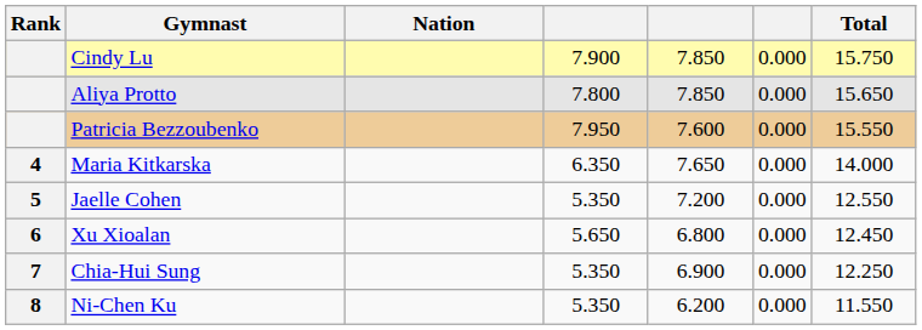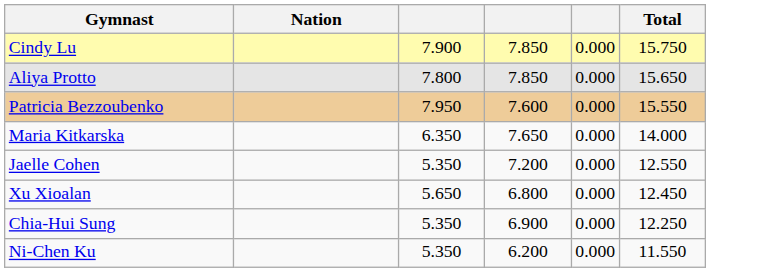 <table class="wikitable sortable" style="text-align:center; font-size:85%">
 <tr>
-<th scope="col" style="width:20px;">Rank</th>
 <th ! scope="col" style="width:170px;">Gymnast</th>
 <th ! scope="col" style="width:120px;">Nation</th>
 <th ! scope="col" style="width:60px;"></th>
 <th ! scope="col" style="width:60px;"></th>
 <th ! scope="col" style="width:30px;"></th>
 <th ! scope="col" style="width:60px;">Total</th>
 </tr>
 <tr bgcolor=fffcaf>
-<th scope=row></th>
 <td align=left><a href='#'>Cindy Lu</a></td>
 <td style="text-align:left;"></td>
 <td>7.900</td>
 <td>7.850</td>
 <td>0.000</td>
 <td>15.750</td>
 </tr>
 <tr bgcolor=e5e5e5>
-<th scope=row></th>
 <td align=left><a href='#'>Aliya Protto</a></td>
 <td style="text-align:left;"></td>
 <td>7.800</td>
 <td>7.850</td>
 <td>0.000</td>
 <td>15.650</td>
 </tr>
 <tr bgcolor=eecc99>
-<th scope=row></th>
 <td align=left><a href='#'>Patricia Bezzoubenko</a></td>
 <td style="text-align:left;"></td>
 <td>7.950</td>
 <td>7.600</td>
 <td>0.000</td>
 <td>15.550</td>
 </tr>
 <tr>
-<th scope=row>4</th>
 <td align=left><a href='#'>Maria Kitkarska</a></td>
 <td style="text-align:left;"></td>
 <td>6.350</td>
 <td>7.650</td>
 <td>0.000</td>
 <td>14.000</td>
 </tr>
 <tr>
-<th scope=row>5</th>
 <td align=left><a href='#'>Jaelle Cohen</a></td>
 <td style="text-align:left;"></td>
 <td>5.350</td>
 <td>7.200</td>
 <td>0.000</td>
 <td>12.550</td>
 </tr>
 <tr>
-<th scope=row>6</th>
 <td align=left><a href='#'>Xu Xioalan</a></td>
 <td style="text-align:left;"></td>
 <td>5.650</td>
 <td>6.800</td>
 <td>0.000</td>
 <td>12.450</td>
 </tr>
 <tr>
-<th scope=row>7</th>
 <td align=left><a href='#'>Chia-Hui Sung</a></td>
 <td style="text-align:left;"></td>
 <td>5.350</td>
 <td>6.900</td>
 <td>0.000</td>
 <td>12.250</td>
 </tr>
 <tr>
-<th scope=row>8</th>
 <td align=left><a href='#'>Ni-Chen Ku</a></td>
 <td style="text-align:left;"></td>
 <td>5.350</td>
 <td>6.200</td>
 <td>0.000</td>
 <td>11.550</td>
 </tr>
 </table>
